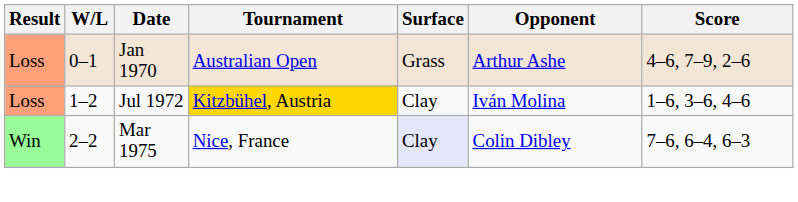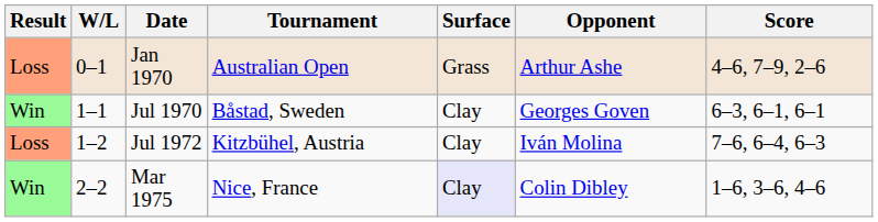 <table class="sortable wikitable">
 <tr>
 <th>Result</th>
 <th style="width:35px" class="unsortable">W/L</th>
 <th style="width:55px">Date</th>
 <th style="width:170px">Tournament</th>
 <th style="width:50px">Surface</th>
 <th style="width:140px">Opponent</th>
 <th style="width:120px" class="unsortable">Score</th>
 </tr>
 <tr style="background:#f3e6d7;">
 <td style="background:#ffa07a;">Loss</td>
 <td>0–1</td>
 <td>Jan 1970</td>
 <td><a href='#'>Australian Open</a></td>
 <td>Grass</td>
 <td> <a href='#'>Arthur Ashe</a></td>
 <td>4–6, 7–9, 2–6</td>
 </tr>
 <tr>
+<td style="background:#98fb98;">Win</td>
+<td>1–1</td>
+<td>Jul 1970</td>
+<td><a href='#'>Båstad</a>, Sweden</td>
+<td>Clay</td>
+<td> <a href='#'>Georges Goven</a></td>
+<td>6–3, 6–1, 6–1</td>
+</tr>
+<tr>
 <td style="background:#ffa07a;">Loss</td>
 <td>1–2</td>
 <td>Jul 1972</td>
-<td style="background: gold;"><a href='#'>Kitzbühel</a>, Austria</td>
+<td><a href='#'>Kitzbühel</a>, Austria</td>
 <td>Clay</td>
 <td> <a href='#'>Iván Molina</a></td>
-<td>1–6, 3–6, 4–6</td>
+<td>7–6, 6–4, 6–3</td>
 </tr>
 <tr>
 <td style="background:#98fb98;">Win</td>
 <td>2–2</td>
 <td>Mar 1975</td>
 <td><a href='#'>Nice</a>, France</td>
 <td style="background: lavender;">Clay</td>
 <td> <a href='#'>Colin Dibley</a></td>
-<td>7–6, 6–4, 6–3</td>
+<td>1–6, 3–6, 4–6</td>
 </tr>
 </table>
